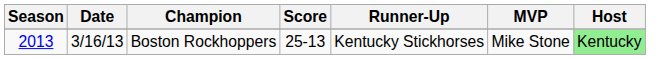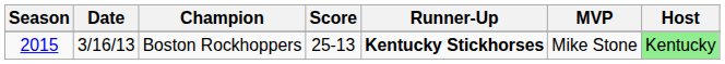 <table class="wikitable">
 <tr>
 <th>Season</th>
 <th>Date</th>
 <th>Champion</th>
 <th>Score</th>
 <th>Runner-Up</th>
 <th>MVP</th>
 <th>Host</th>
 </tr>
 <tr style="text-align: center;">
 </tr>
 <tr style="text-align: center;">
-<td><a href='#'>2013</a></td>
+<td><a href='#'>2015</a></td>
 <td>3/16/13</td>
 <td>Boston Rockhoppers</td>
 <td>25-13</td>
-<td>Kentucky Stickhorses</td>
+<td><strong>Kentucky Stickhorses</strong></td>
 <td>Mike Stone</td>
 <td style="background: lightgreen;">Kentucky</td>
 </tr>
 </table>
